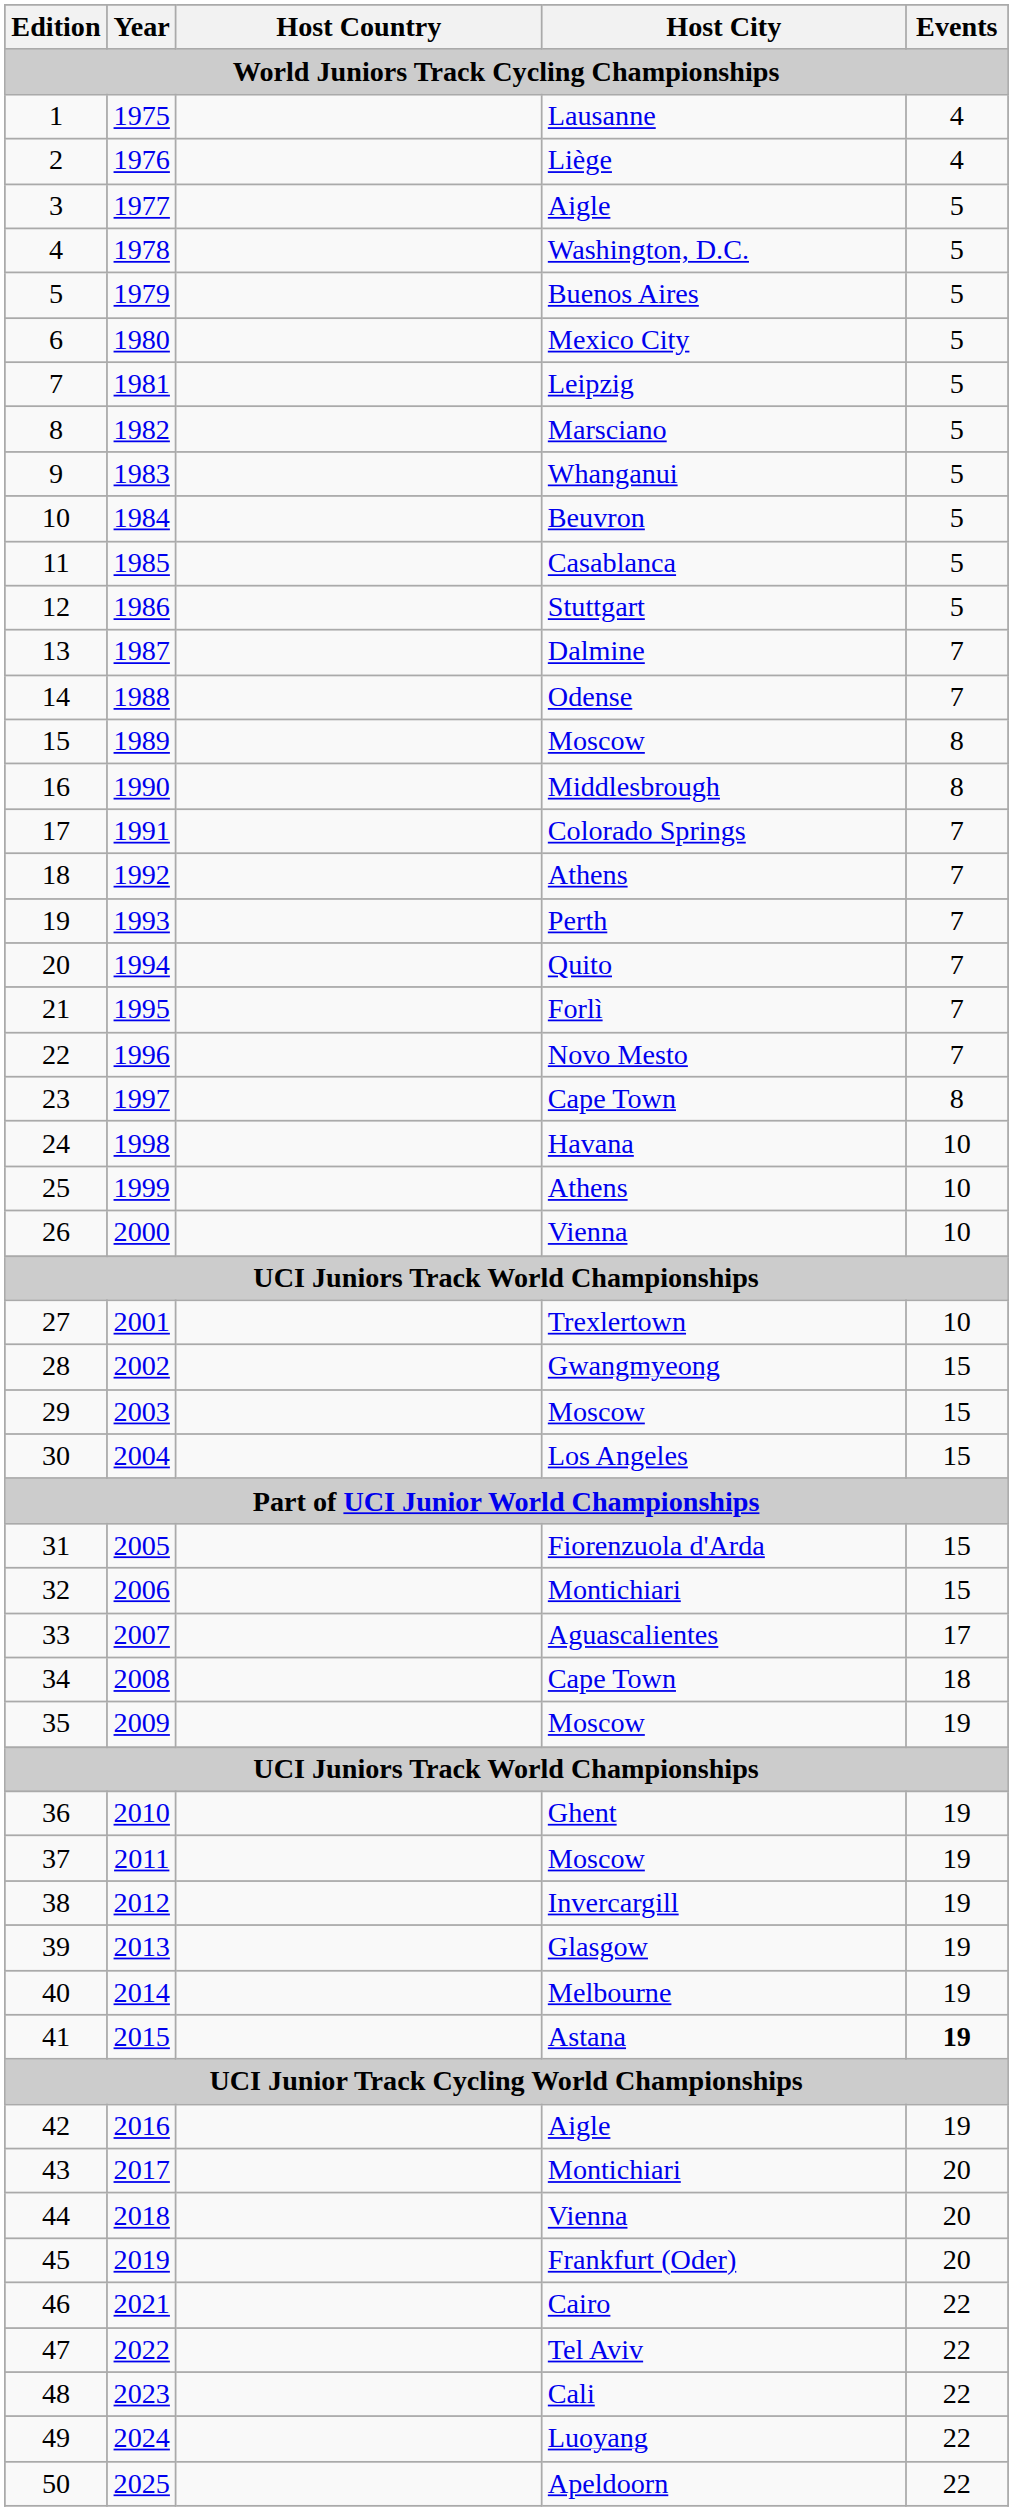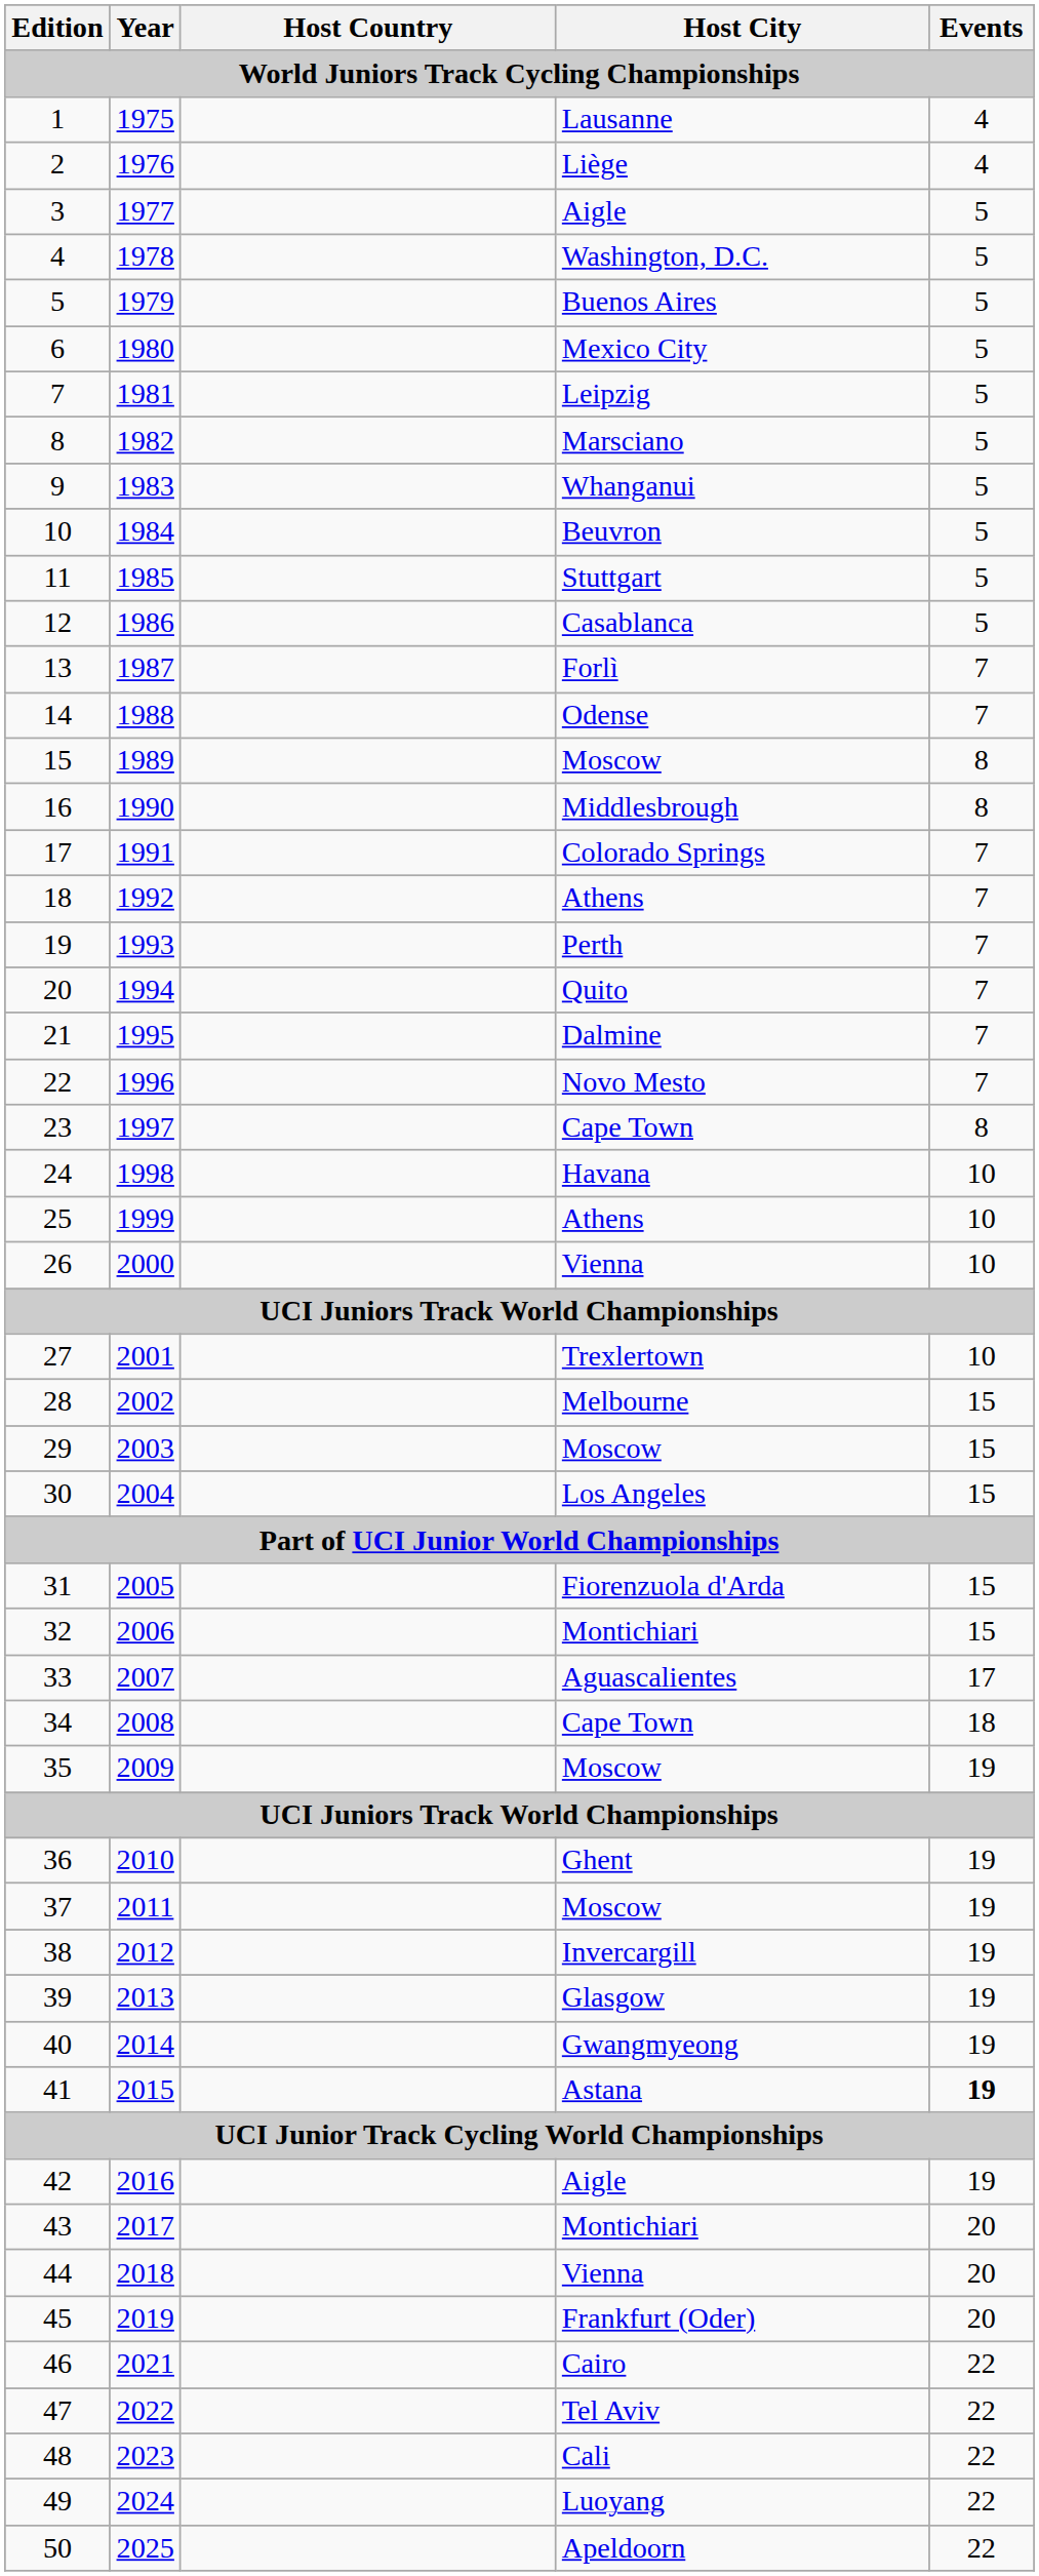 <table class="wikitable" style="font-size:100%">
 <tr>
 <th width=50>Edition</th>
 <th width=30>Year</th>
 <th width=200>Host Country</th>
 <th width=200>Host City</th>
 <th width=50>Events</th>
 </tr>
 <tr>
 <td colspan="5" bgcolor="#cccccc"align=center><strong>World Juniors Track Cycling Championships</strong></td>
 </tr>
 <tr>
 <td align=center>1</td>
 <td align=center><a href='#'>1975</a></td>
 <td></td>
 <td><a href='#'>Lausanne</a></td>
 <td align=center>4</td>
 </tr>
 <tr>
 <td align=center>2</td>
 <td align=center><a href='#'>1976</a></td>
 <td></td>
 <td><a href='#'>Liège</a></td>
 <td align=center>4</td>
 </tr>
 <tr>
 <td align=center>3</td>
 <td align=center><a href='#'>1977</a></td>
 <td></td>
 <td><a href='#'>Aigle</a></td>
 <td align=center>5</td>
 </tr>
 <tr>
 <td align=center>4</td>
 <td align=center><a href='#'>1978</a></td>
 <td></td>
 <td><a href='#'>Washington, D.C.</a></td>
 <td align=center>5</td>
 </tr>
 <tr>
 <td align=center>5</td>
 <td align=center><a href='#'>1979</a></td>
 <td></td>
 <td><a href='#'>Buenos Aires</a></td>
 <td align=center>5</td>
 </tr>
 <tr>
 <td align=center>6</td>
 <td align=center><a href='#'>1980</a></td>
 <td></td>
 <td><a href='#'>Mexico City</a></td>
 <td align=center>5</td>
 </tr>
 <tr>
 <td align=center>7</td>
 <td align=center><a href='#'>1981</a></td>
 <td></td>
 <td><a href='#'>Leipzig</a></td>
 <td align=center>5</td>
 </tr>
 <tr>
 <td align=center>8</td>
 <td align=center><a href='#'>1982</a></td>
 <td></td>
 <td><a href='#'>Marsciano</a></td>
 <td align=center>5</td>
 </tr>
 <tr>
 <td align=center>9</td>
 <td align=center><a href='#'>1983</a></td>
 <td></td>
 <td><a href='#'>Whanganui</a></td>
 <td align=center>5</td>
 </tr>
 <tr>
 <td align=center>10</td>
 <td align=center><a href='#'>1984</a></td>
 <td></td>
 <td><a href='#'>Beuvron</a></td>
 <td align=center>5</td>
 </tr>
 <tr>
 <td align=center>11</td>
 <td align=center><a href='#'>1985</a></td>
 <td></td>
-<td><a href='#'>Casablanca</a></td>
+<td><a href='#'>Stuttgart</a></td>
 <td align=center>5</td>
 </tr>
 <tr>
 <td align=center>12</td>
 <td align=center><a href='#'>1986</a></td>
 <td></td>
-<td><a href='#'>Stuttgart</a></td>
+<td><a href='#'>Casablanca</a></td>
 <td align=center>5</td>
 </tr>
 <tr>
 <td align=center>13</td>
 <td align=center><a href='#'>1987</a></td>
 <td></td>
-<td><a href='#'>Dalmine</a></td>
+<td><a href='#'>Forlì</a></td>
 <td align=center>7</td>
 </tr>
 <tr>
 <td align=center>14</td>
 <td align=center><a href='#'>1988</a></td>
 <td></td>
 <td><a href='#'>Odense</a></td>
 <td align=center>7</td>
 </tr>
 <tr>
 <td align=center>15</td>
 <td align=center><a href='#'>1989</a></td>
 <td></td>
 <td><a href='#'>Moscow</a></td>
 <td align=center>8</td>
 </tr>
 <tr>
 <td align=center>16</td>
 <td align=center><a href='#'>1990</a></td>
 <td></td>
 <td><a href='#'>Middlesbrough</a></td>
 <td align=center>8</td>
 </tr>
 <tr>
 <td align=center>17</td>
 <td align=center><a href='#'>1991</a></td>
 <td></td>
 <td><a href='#'>Colorado Springs</a></td>
 <td align=center>7</td>
 </tr>
 <tr>
 <td align=center>18</td>
 <td align=center><a href='#'>1992</a></td>
 <td></td>
 <td><a href='#'>Athens</a></td>
 <td align=center>7</td>
 </tr>
 <tr>
 <td align=center>19</td>
 <td align=center><a href='#'>1993</a></td>
 <td></td>
 <td><a href='#'>Perth</a></td>
 <td align=center>7</td>
 </tr>
 <tr>
 <td align=center>20</td>
 <td align=center><a href='#'>1994</a></td>
 <td></td>
 <td><a href='#'>Quito</a></td>
 <td align=center>7</td>
 </tr>
 <tr>
 <td align=center>21</td>
 <td align=center><a href='#'>1995</a></td>
 <td></td>
-<td><a href='#'>Forlì</a></td>
+<td><a href='#'>Dalmine</a></td>
 <td align=center>7</td>
 </tr>
 <tr>
 <td align=center>22</td>
 <td align=center><a href='#'>1996</a></td>
 <td></td>
 <td><a href='#'>Novo Mesto</a></td>
 <td align=center>7</td>
 </tr>
 <tr>
 <td align=center>23</td>
 <td align=center><a href='#'>1997</a></td>
 <td></td>
 <td><a href='#'>Cape Town</a></td>
 <td align=center>8</td>
 </tr>
 <tr>
 <td align=center>24</td>
 <td align=center><a href='#'>1998</a></td>
 <td></td>
 <td><a href='#'>Havana</a></td>
 <td align=center>10</td>
 </tr>
 <tr>
 <td align=center>25</td>
 <td align=center><a href='#'>1999</a></td>
 <td></td>
 <td><a href='#'>Athens</a></td>
 <td align=center>10</td>
 </tr>
 <tr>
 <td align=center>26</td>
 <td align=center><a href='#'>2000</a></td>
 <td></td>
 <td><a href='#'>Vienna</a></td>
 <td align=center>10</td>
 </tr>
 <tr>
 <td colspan="5" bgcolor="#cccccc"align=center><strong>UCI Juniors Track World Championships</strong></td>
 </tr>
 <tr>
 <td align=center>27</td>
 <td align=center><a href='#'>2001</a></td>
 <td></td>
 <td><a href='#'>Trexlertown</a></td>
 <td align=center>10</td>
 </tr>
 <tr>
 <td align=center>28</td>
 <td align=center><a href='#'>2002</a></td>
 <td></td>
-<td><a href='#'>Gwangmyeong</a></td>
+<td><a href='#'>Melbourne</a></td>
 <td align=center>15</td>
 </tr>
 <tr>
 <td align=center>29</td>
 <td align=center><a href='#'>2003</a></td>
 <td></td>
 <td><a href='#'>Moscow</a></td>
 <td align=center>15</td>
 </tr>
 <tr>
 <td align=center>30</td>
 <td align=center><a href='#'>2004</a></td>
 <td></td>
 <td><a href='#'>Los Angeles</a></td>
 <td align=center>15</td>
 </tr>
 <tr>
 <td colspan="5" bgcolor="#cccccc"align=center><strong>Part of <a href='#'>UCI Junior World Championships</a></strong></td>
 </tr>
 <tr>
 <td align=center>31</td>
 <td align=center><a href='#'>2005</a></td>
 <td></td>
 <td><a href='#'>Fiorenzuola d'Arda</a></td>
 <td align=center>15</td>
 </tr>
 <tr>
 <td align=center>32</td>
 <td align=center><a href='#'>2006</a></td>
 <td></td>
 <td><a href='#'>Montichiari</a></td>
 <td align=center>15</td>
 </tr>
 <tr>
 <td align=center>33</td>
 <td align=center><a href='#'>2007</a></td>
 <td></td>
 <td><a href='#'>Aguascalientes</a></td>
 <td align=center>17</td>
 </tr>
 <tr>
 <td align=center>34</td>
 <td align=center><a href='#'>2008</a></td>
 <td></td>
 <td><a href='#'>Cape Town</a></td>
 <td align=center>18</td>
 </tr>
 <tr>
 <td align=center>35</td>
 <td align=center><a href='#'>2009</a></td>
 <td></td>
 <td><a href='#'>Moscow</a></td>
 <td align=center>19</td>
 </tr>
 <tr>
 <td colspan="5" bgcolor="#cccccc"align=center><strong>UCI Juniors Track World Championships</strong></td>
 </tr>
 <tr>
 <td align=center>36</td>
 <td align=center><a href='#'>2010</a></td>
 <td></td>
 <td><a href='#'>Ghent</a></td>
 <td align=center>19</td>
 </tr>
 <tr>
 <td align=center>37</td>
 <td align=center><a href='#'>2011</a></td>
 <td></td>
 <td><a href='#'>Moscow</a></td>
 <td align=center>19</td>
 </tr>
 <tr>
 <td align=center>38</td>
 <td align=center><a href='#'>2012</a></td>
 <td></td>
 <td><a href='#'>Invercargill</a></td>
 <td align=center>19</td>
 </tr>
 <tr>
 <td align=center>39</td>
 <td align=center><a href='#'>2013</a></td>
 <td></td>
 <td><a href='#'>Glasgow</a></td>
 <td align=center>19</td>
 </tr>
 <tr>
 <td align=center>40</td>
 <td align=center><a href='#'>2014</a></td>
 <td></td>
-<td><a href='#'>Melbourne</a></td>
+<td><a href='#'>Gwangmyeong</a></td>
 <td align=center>19</td>
 </tr>
 <tr>
 <td align=center>41</td>
 <td align=center><a href='#'>2015</a></td>
 <td></td>
 <td><a href='#'>Astana</a></td>
 <td align=center><strong>19</strong></td>
 </tr>
 <tr>
 <td colspan="5" bgcolor="#cccccc"align=center><strong>UCI Junior Track Cycling World Championships</strong></td>
 </tr>
 <tr>
 <td align=center>42</td>
 <td align=center><a href='#'>2016</a></td>
 <td></td>
 <td><a href='#'>Aigle</a></td>
 <td align=center>19</td>
 </tr>
 <tr>
 <td align=center>43</td>
 <td align=center><a href='#'>2017</a></td>
 <td></td>
 <td><a href='#'>Montichiari</a></td>
 <td align=center>20</td>
 </tr>
 <tr>
 <td align=center>44</td>
 <td align=center><a href='#'>2018</a></td>
 <td></td>
 <td><a href='#'>Vienna</a></td>
 <td align=center>20</td>
 </tr>
 <tr>
 <td align=center>45</td>
 <td align=center><a href='#'>2019</a></td>
 <td></td>
 <td><a href='#'>Frankfurt (Oder)</a></td>
 <td align=center>20</td>
 </tr>
 <tr>
 <td align=center>46</td>
 <td align=center><a href='#'>2021</a></td>
 <td></td>
 <td><a href='#'>Cairo</a></td>
 <td align=center>22</td>
 </tr>
 <tr>
 <td align=center>47</td>
 <td align=center><a href='#'>2022</a></td>
 <td></td>
 <td><a href='#'>Tel Aviv</a></td>
 <td align=center>22</td>
 </tr>
 <tr>
 <td align=center>48</td>
 <td align=center><a href='#'>2023</a></td>
 <td></td>
 <td><a href='#'>Cali</a></td>
 <td align=center>22</td>
 </tr>
 <tr>
 <td align=center>49</td>
 <td align=center><a href='#'>2024</a></td>
 <td></td>
 <td><a href='#'>Luoyang</a></td>
 <td align=center>22</td>
 </tr>
 <tr>
 <td align=center>50</td>
 <td align=center><a href='#'>2025</a></td>
 <td></td>
 <td><a href='#'>Apeldoorn</a></td>
 <td align=center>22</td>
 </tr>
 </table>
